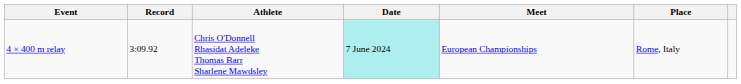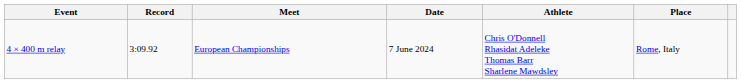 <table class="wikitable" style="font-size:95%; width: 95%;">
 <tr>
 <th>Event</th>
 <th>Record</th>
+<th>Meet</th>
+<th>Date</th>
 <th>Athlete</th>
-<th>Date</th>
-<th>Meet</th>
 <th>Place</th>
 <th></th>
 </tr>
 <tr>
 <td><a href='#'>4 × 400 m relay</a></td>
 <td>3:09.92</td>
+<td><a href='#'>European Championships</a></td>
+<td>7 June 2024</td>
 <td><br><a href='#'>Chris O'Donnell</a><br><a href='#'>Rhasidat Adeleke</a><br><a href='#'>Thomas Barr</a><br><a href='#'>Sharlene Mawdsley</a></td>
-<td style="background: paleturquoise;">7 June 2024</td>
-<td><a href='#'>European Championships</a></td>
 <td><a href='#'>Rome</a>, Italy</td>
 <td></td>
 </tr>
 </table>
